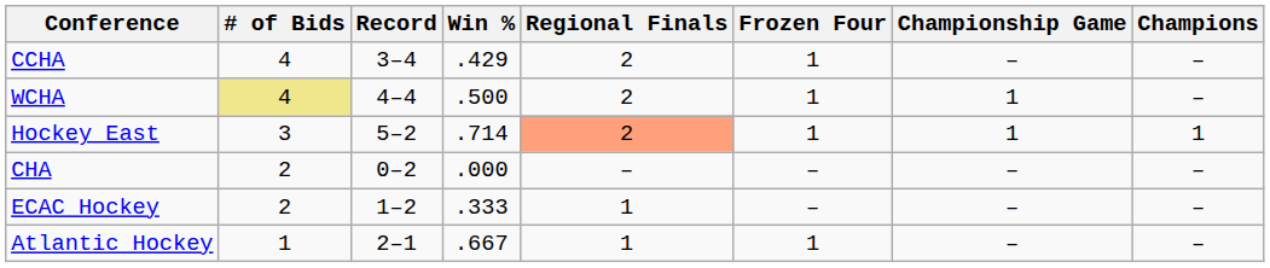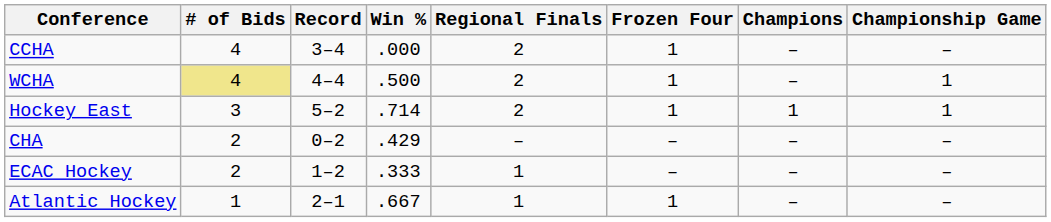 <table class="wikitable sortable">
 <tr>
 <th>Conference</th>
 <th># of Bids</th>
 <th>Record</th>
 <th>Win %</th>
 <th>Regional Finals</th>
 <th>Frozen Four</th>
+<th>Champions</th>
 <th>Championship Game</th>
-<th>Champions</th>
 </tr>
 <tr align="center">
 <td align="left"><a href='#'>CCHA</a></td>
 <td>4</td>
 <td>3–4</td>
-<td>.429</td>
+<td>.000</td>
 <td>2</td>
 <td>1</td>
 <td>–</td>
 <td>–</td>
 </tr>
 <tr align="center">
 <td align="left"><a href='#'>WCHA</a></td>
 <td style="background: khaki;">4</td>
 <td>4–4</td>
 <td>.500</td>
 <td>2</td>
 <td>1</td>
+<td>–</td>
 <td>1</td>
-<td>–</td>
 </tr>
 <tr align="center">
 <td align="left"><a href='#'>Hockey East</a></td>
 <td>3</td>
 <td>5–2</td>
 <td>.714</td>
-<td style="background: lightsalmon;">2</td>
+<td>2</td>
 <td>1</td>
 <td>1</td>
 <td>1</td>
 </tr>
 <tr align="center">
 <td align="left"><a href='#'>CHA</a></td>
 <td>2</td>
 <td>0–2</td>
-<td>.000</td>
+<td>.429</td>
 <td>–</td>
 <td>–</td>
 <td>–</td>
 <td>–</td>
 </tr>
 <tr align="center">
 <td align="left"><a href='#'>ECAC Hockey</a></td>
 <td>2</td>
 <td>1–2</td>
 <td>.333</td>
 <td>1</td>
 <td>–</td>
 <td>–</td>
 <td>–</td>
 </tr>
 <tr align="center">
 <td align="left"><a href='#'>Atlantic Hockey</a></td>
 <td>1</td>
 <td>2–1</td>
 <td>.667</td>
 <td>1</td>
 <td>1</td>
 <td>–</td>
 <td>–</td>
 </tr>
 </table>
